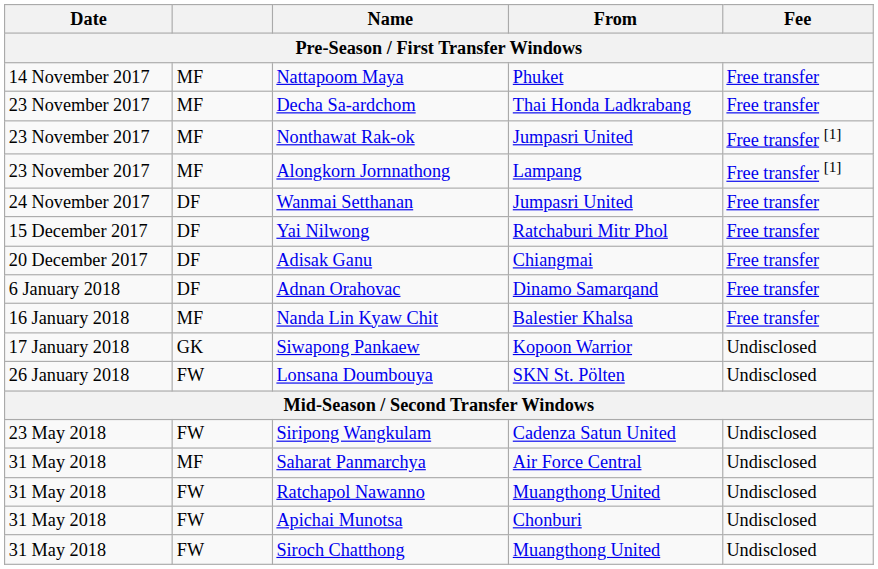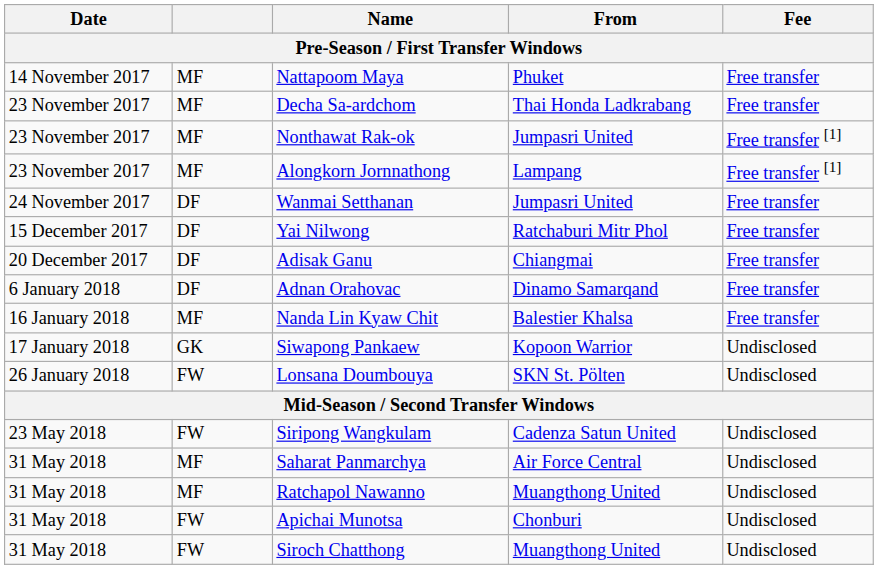 <table class="wikitable">
 <tr>
 <th width=140px>Date</th>
 <th width=80px></th>
 <th width=200px>Name</th>
 <th width=180px>From</th>
 <th width=125px>Fee</th>
 </tr>
 <tr>
 <th colspan=5>Pre-Season / First Transfer Windows</th>
 </tr>
 <tr>
 <td>14 November 2017</td>
 <td>MF</td>
 <td> <a href='#'>Nattapoom Maya</a></td>
 <td> <a href='#'>Phuket</a></td>
 <td><a href='#'>Free transfer</a></td>
 </tr>
 <tr>
 <td>23 November 2017</td>
 <td>MF</td>
 <td> <a href='#'>Decha Sa-ardchom</a></td>
 <td> <a href='#'>Thai Honda Ladkrabang</a></td>
 <td><a href='#'>Free transfer</a></td>
 </tr>
 <tr>
 <td>23 November 2017</td>
 <td>MF</td>
 <td> <a href='#'>Nonthawat Rak-ok</a></td>
 <td> <a href='#'>Jumpasri United</a></td>
 <td><a href='#'>Free transfer</a> <sup>[1]</sup></td>
 </tr>
 <tr>
 <td>23 November 2017</td>
 <td>MF</td>
 <td> <a href='#'>Alongkorn Jornnathong</a></td>
 <td> <a href='#'>Lampang</a></td>
 <td><a href='#'>Free transfer</a> <sup>[1]</sup></td>
 </tr>
 <tr>
 <td>24 November 2017</td>
 <td>DF</td>
 <td> <a href='#'>Wanmai Setthanan</a></td>
 <td> <a href='#'>Jumpasri United</a></td>
 <td><a href='#'>Free transfer</a></td>
 </tr>
 <tr>
 <td>15 December 2017</td>
 <td>DF</td>
 <td> <a href='#'>Yai Nilwong</a></td>
 <td> <a href='#'>Ratchaburi Mitr Phol</a></td>
 <td><a href='#'>Free transfer</a></td>
 </tr>
 <tr>
 <td>20 December 2017</td>
 <td>DF</td>
 <td> <a href='#'>Adisak Ganu</a></td>
 <td> <a href='#'>Chiangmai</a></td>
 <td><a href='#'>Free transfer</a></td>
 </tr>
 <tr>
 <td>6 January 2018</td>
 <td>DF</td>
 <td> <a href='#'>Adnan Orahovac</a></td>
 <td> <a href='#'>Dinamo Samarqand</a></td>
 <td><a href='#'>Free transfer</a></td>
 </tr>
 <tr>
 <td>16 January 2018</td>
 <td>MF</td>
 <td> <a href='#'>Nanda Lin Kyaw Chit</a></td>
 <td> <a href='#'>Balestier Khalsa</a></td>
 <td><a href='#'>Free transfer</a></td>
 </tr>
 <tr>
 <td>17 January 2018</td>
 <td>GK</td>
 <td> <a href='#'>Siwapong Pankaew</a></td>
 <td> <a href='#'>Kopoon Warrior</a></td>
 <td>Undisclosed </td>
 </tr>
 <tr>
 <td>26 January 2018</td>
 <td>FW</td>
 <td> <a href='#'>Lonsana Doumbouya</a></td>
 <td> <a href='#'>SKN St. Pölten</a></td>
 <td>Undisclosed </td>
 </tr>
 <tr>
 <th colspan=5>Mid-Season / Second Transfer Windows</th>
 </tr>
 <tr>
 <td>23 May 2018</td>
 <td>FW</td>
 <td> <a href='#'>Siripong Wangkulam</a></td>
 <td> <a href='#'>Cadenza Satun United</a></td>
 <td>Undisclosed </td>
 </tr>
 <tr>
 <td>31 May 2018</td>
 <td>MF</td>
 <td> <a href='#'>Saharat Panmarchya</a></td>
 <td> <a href='#'>Air Force Central</a></td>
 <td>Undisclosed </td>
 </tr>
 <tr>
 <td>31 May 2018</td>
-<td>FW</td>
+<td>MF</td>
 <td> <a href='#'>Ratchapol Nawanno</a></td>
 <td> <a href='#'>Muangthong United</a></td>
 <td>Undisclosed </td>
 </tr>
 <tr>
 <td>31 May 2018</td>
 <td>FW</td>
 <td> <a href='#'>Apichai Munotsa</a></td>
 <td> <a href='#'>Chonburi</a></td>
 <td>Undisclosed</td>
 </tr>
 <tr>
 <td>31 May 2018</td>
 <td>FW</td>
 <td> <a href='#'>Siroch Chatthong</a></td>
 <td> <a href='#'>Muangthong United</a></td>
 <td>Undisclosed </td>
 </tr>
 </table>
